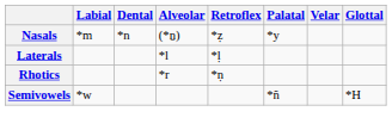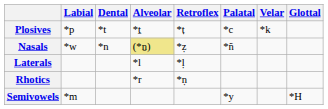 <table class="wikitable Unicode" border="1">
 <tr>
 <th></th>
 <th><a href='#'>Labial</a></th>
 <th><a href='#'>Dental</a></th>
 <th><a href='#'>Alveolar</a></th>
 <th><a href='#'>Retroflex</a></th>
 <th><a href='#'>Palatal</a></th>
 <th><a href='#'>Velar</a></th>
 <th><a href='#'>Glottal</a></th>
 </tr>
 <tr>
+<th><a href='#'>Plosives</a></th>
+<td>*p</td>
+<td>*t</td>
+<td>*ṯ</td>
+<td>*ṭ</td>
+<td>*c</td>
+<td>*k</td>
+<td></td>
+</tr>
+<tr>
 <th><a href='#'>Nasals</a></th>
-<td>*m</td>
+<td>*w</td>
 <td>*n</td>
-<td>(*ṉ)</td>
+<td style="background: khaki;">(*ṉ)</td>
 <td>*ẓ</td>
-<td>*y</td>
+<td>*ñ</td>
 <td></td>
 <td></td>
 </tr>
 <tr>
 <th><a href='#'>Laterals</a></th>
 <td></td>
 <td></td>
 <td>*l</td>
 <td>*ḷ</td>
 <td></td>
 <td></td>
 <td></td>
 </tr>
 <tr>
 <th><a href='#'>Rhotics</a></th>
 <td></td>
 <td></td>
 <td>*r</td>
 <td>*ṇ</td>
 <td></td>
 <td></td>
 <td></td>
 </tr>
 <tr>
 <th><a href='#'>Semivowels</a></th>
-<td>*w</td>
+<td>*m</td>
 <td></td>
 <td></td>
 <td></td>
-<td>*ñ</td>
+<td>*y</td>
 <td></td>
 <td>*H</td>
 </tr>
 </table>
